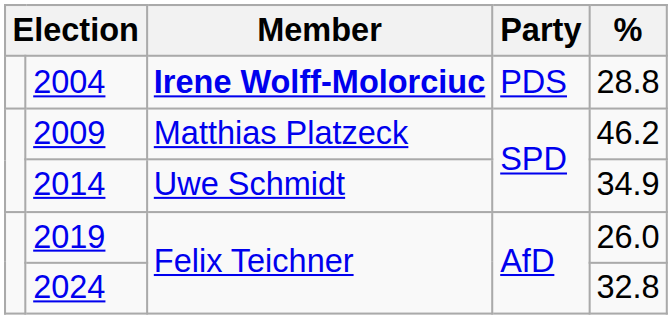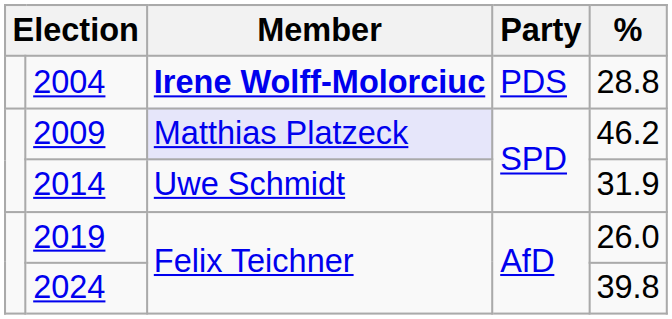 <table class=wikitable>
 <tr>
 <th colspan=2>Election</th>
 <th>Member</th>
 <th>Party</th>
 <th>%</th>
 </tr>
 <tr>
 <td bgcolor=></td>
 <td><a href='#'>2004</a></td>
 <td><strong><a href='#'>Irene Wolff-Molorciuc</a></strong></td>
 <td><a href='#'>PDS</a></td>
 <td align=right>28.8</td>
 </tr>
 <tr>
 <td rowspan=2 bgcolor=></td>
 <td><a href='#'>2009</a></td>
-<td><a href='#'>Matthias Platzeck</a></td>
+<td style="background: lavender;"><a href='#'>Matthias Platzeck</a></td>
 <td rowspan=2><a href='#'>SPD</a></td>
 <td align=right>46.2</td>
 </tr>
 <tr>
 <td><a href='#'>2014</a></td>
 <td><a href='#'>Uwe Schmidt</a></td>
-<td align=right>34.9</td>
+<td align=right>31.9</td>
 </tr>
 <tr>
 <td rowspan=2 bgcolor=></td>
 <td><a href='#'>2019</a></td>
 <td rowspan=2><a href='#'>Felix Teichner</a></td>
 <td rowspan=2><a href='#'>AfD</a></td>
 <td align=right>26.0</td>
 </tr>
 <tr>
 <td><a href='#'>2024</a></td>
-<td align=right>32.8</td>
+<td align=right>39.8</td>
 </tr>
 </table>
